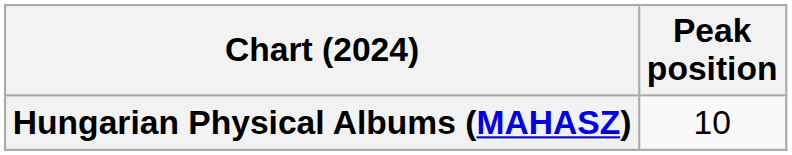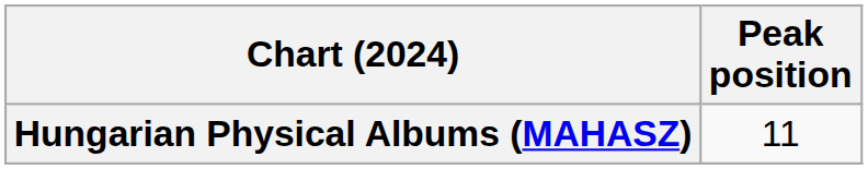 <table class="wikitable sortable plainrowheaders" style="text-align:center;">
 <tr>
 <th>Chart (2024)</th>
 <th>Peak<br>position</th>
 </tr>
 <tr>
 <th scope="row">Hungarian Physical Albums (<a href='#'>MAHASZ</a>)</th>
-<td>10</td>
+<td>11</td>
 </tr>
 <tr>
 </tr>
 </table>
